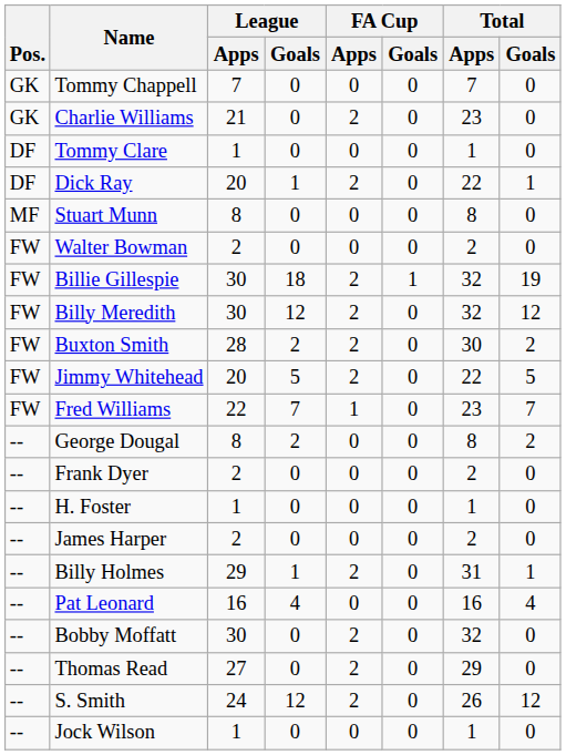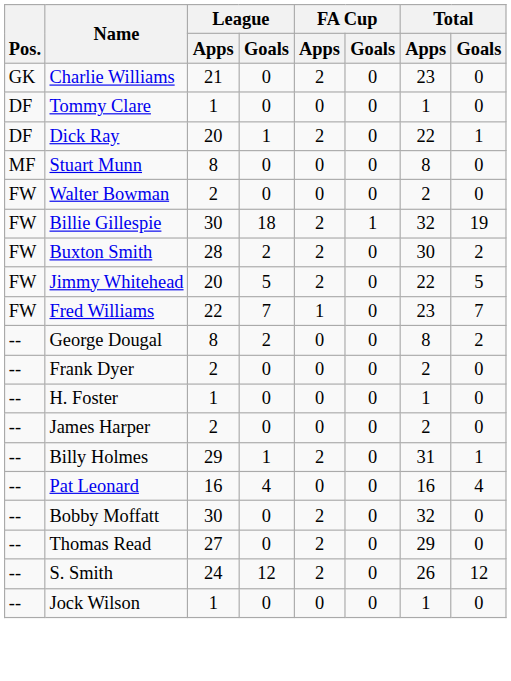 <table class="wikitable" style="text-align:center">
 <tr>
 <th rowspan="2" valign="bottom">Pos.</th>
 <th rowspan="2">Name</th>
 <th colspan="2" width="85">League</th>
 <th colspan="2" width="85">FA Cup</th>
 <th colspan="2" width="85">Total</th>
 </tr>
 <tr>
 <th>Apps</th>
 <th>Goals</th>
 <th>Apps</th>
 <th>Goals</th>
 <th>Apps</th>
 <th>Goals</th>
-</tr>
-<tr>
-<td align="left">GK</td>
-<td align="left">Tommy Chappell</td>
-<td>7</td>
-<td>0</td>
-<td>0</td>
-<td>0</td>
-<td>7</td>
-<td>0</td>
 </tr>
 <tr>
 <td align="left">GK</td>
 <td align="left"> <a href='#'>Charlie Williams</a></td>
 <td>21</td>
 <td>0</td>
 <td>2</td>
 <td>0</td>
 <td>23</td>
 <td>0</td>
 </tr>
 <tr>
 <td align="left">DF</td>
 <td align="left"> <a href='#'>Tommy Clare</a></td>
 <td>1</td>
 <td>0</td>
 <td>0</td>
 <td>0</td>
 <td>1</td>
 <td>0</td>
 </tr>
 <tr>
 <td align="left">DF</td>
 <td align="left"> <a href='#'>Dick Ray</a></td>
 <td>20</td>
 <td>1</td>
 <td>2</td>
 <td>0</td>
 <td>22</td>
 <td>1</td>
 </tr>
 <tr>
 <td align="left">MF</td>
 <td align="left"> <a href='#'>Stuart Munn</a></td>
 <td>8</td>
 <td>0</td>
 <td>0</td>
 <td>0</td>
 <td>8</td>
 <td>0</td>
 </tr>
 <tr>
 <td align="left">FW</td>
 <td align="left"> <a href='#'>Walter Bowman</a></td>
 <td>2</td>
 <td>0</td>
 <td>0</td>
 <td>0</td>
 <td>2</td>
 <td>0</td>
 </tr>
 <tr>
 <td align="left">FW</td>
 <td align="left"> <a href='#'>Billie Gillespie</a></td>
 <td>30</td>
 <td>18</td>
 <td>2</td>
 <td>1</td>
 <td>32</td>
 <td>19</td>
-</tr>
-<tr>
-<td align="left">FW</td>
-<td align="left"> <a href='#'>Billy Meredith</a></td>
-<td>30</td>
-<td>12</td>
-<td>2</td>
-<td>0</td>
-<td>32</td>
-<td>12</td>
 </tr>
 <tr>
 <td align="left">FW</td>
 <td align="left"> <a href='#'>Buxton Smith</a></td>
 <td>28</td>
 <td>2</td>
 <td>2</td>
 <td>0</td>
 <td>30</td>
 <td>2</td>
 </tr>
 <tr>
 <td align="left">FW</td>
 <td align="left"> <a href='#'>Jimmy Whitehead</a></td>
 <td>20</td>
 <td>5</td>
 <td>2</td>
 <td>0</td>
 <td>22</td>
 <td>5</td>
 </tr>
 <tr>
 <td align="left">FW</td>
 <td align="left"> <a href='#'>Fred Williams</a></td>
 <td>22</td>
 <td>7</td>
 <td>1</td>
 <td>0</td>
 <td>23</td>
 <td>7</td>
 </tr>
 <tr>
 <td align="left">--</td>
 <td align="left">George Dougal</td>
 <td>8</td>
 <td>2</td>
 <td>0</td>
 <td>0</td>
 <td>8</td>
 <td>2</td>
 </tr>
 <tr>
 <td align="left">--</td>
 <td align="left">Frank Dyer</td>
 <td>2</td>
 <td>0</td>
 <td>0</td>
 <td>0</td>
 <td>2</td>
 <td>0</td>
 </tr>
 <tr>
 <td align="left">--</td>
 <td align="left">H. Foster</td>
 <td>1</td>
 <td>0</td>
 <td>0</td>
 <td>0</td>
 <td>1</td>
 <td>0</td>
 </tr>
 <tr>
 <td align="left">--</td>
 <td align="left">James Harper</td>
 <td>2</td>
 <td>0</td>
 <td>0</td>
 <td>0</td>
 <td>2</td>
 <td>0</td>
 </tr>
 <tr>
 <td align="left">--</td>
 <td align="left">Billy Holmes</td>
 <td>29</td>
 <td>1</td>
 <td>2</td>
 <td>0</td>
 <td>31</td>
 <td>1</td>
 </tr>
 <tr>
 <td align="left">--</td>
 <td align="left"> <a href='#'>Pat Leonard</a></td>
 <td>16</td>
 <td>4</td>
 <td>0</td>
 <td>0</td>
 <td>16</td>
 <td>4</td>
 </tr>
 <tr>
 <td align="left">--</td>
 <td align="left">Bobby Moffatt</td>
 <td>30</td>
 <td>0</td>
 <td>2</td>
 <td>0</td>
 <td>32</td>
 <td>0</td>
 </tr>
 <tr>
 <td align="left">--</td>
 <td align="left">Thomas Read</td>
 <td>27</td>
 <td>0</td>
 <td>2</td>
 <td>0</td>
 <td>29</td>
 <td>0</td>
 </tr>
 <tr>
 <td align="left">--</td>
 <td align="left">S. Smith</td>
 <td>24</td>
 <td>12</td>
 <td>2</td>
 <td>0</td>
 <td>26</td>
 <td>12</td>
 </tr>
 <tr>
 <td align="left">--</td>
 <td align="left">Jock Wilson</td>
 <td>1</td>
 <td>0</td>
 <td>0</td>
 <td>0</td>
 <td>1</td>
 <td>0</td>
 </tr>
 </table>
